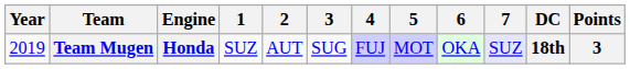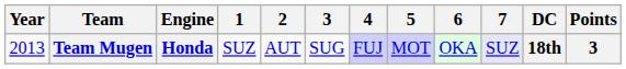 <table class="wikitable" style="text-align:center; font-size:85%">
 <tr>
 <th>Year</th>
 <th>Team</th>
 <th>Engine</th>
 <th>1</th>
 <th>2</th>
 <th>3</th>
 <th>4</th>
 <th>5</th>
 <th>6</th>
 <th>7</th>
 <th>DC</th>
 <th>Points</th>
 </tr>
 <tr>
-<td><a href='#'>2019</a></td>
+<td><a href='#'>2013</a></td>
 <th nowrap><a href='#'>Team Mugen</a></th>
 <th><a href='#'>Honda</a></th>
 <td><a href='#'>SUZ</a></td>
 <td><a href='#'>AUT</a></td>
 <td><a href='#'>SUG</a></td>
 <td style="background:#CFCFFF;"><a href='#'>FUJ</a><br></td>
 <td style="background:#CFCFFF;"><a href='#'>MOT</a><br></td>
 <td style="background:#DFFFDF;"><a href='#'>OKA</a><br></td>
 <td style="background: lavender;"><a href='#'>SUZ</a></td>
 <th>18th</th>
 <th>3</th>
 </tr>
 </table>
